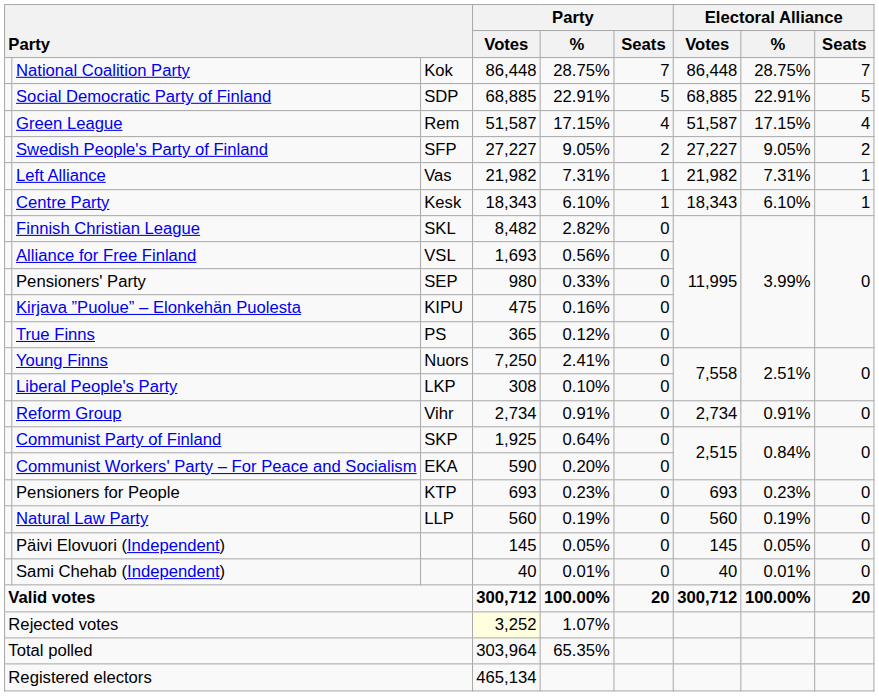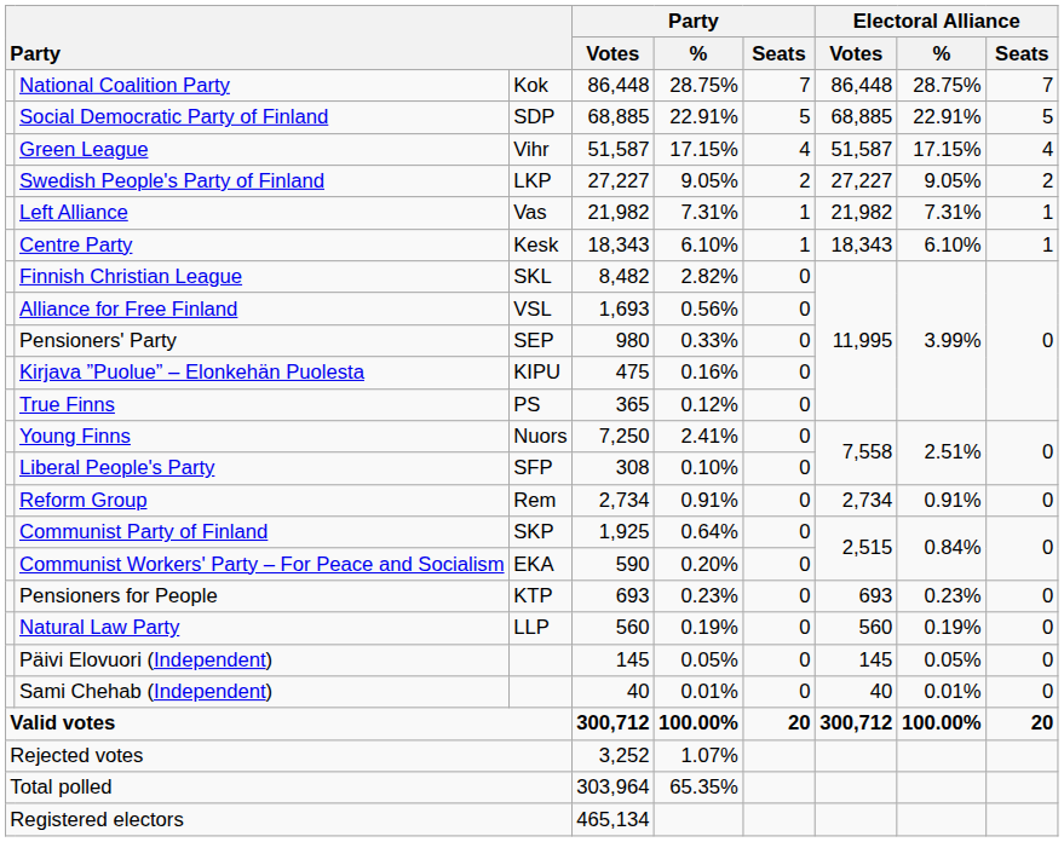 <table class="wikitable" border="1" style="text-align:right;">
 <tr>
 <th style="text-align:left;" valign=bottom rowspan=2 colspan=3>Party</th>
 <th colspan=3>Party</th>
 <th colspan=3>Electoral Alliance</th>
 </tr>
 <tr>
 <th align=center valign=bottom width="50">Votes</th>
 <th align=center valign=bottom width="50">%</th>
 <th align=center valign=bottom width="50">Seats</th>
 <th align=center valign=bottom width="50">Votes</th>
 <th align=center valign=bottom width="50">%</th>
 <th align=center valign=bottom width="50">Seats</th>
 </tr>
 <tr>
 <td></td>
 <td align=left><a href='#'>National Coalition Party</a></td>
 <td align=left>Kok</td>
 <td>86,448</td>
 <td>28.75%</td>
 <td>7</td>
 <td>86,448</td>
 <td>28.75%</td>
 <td>7</td>
 </tr>
 <tr>
 <td></td>
 <td align=left style="white-space: nowrap;"><a href='#'>Social Democratic Party of Finland</a></td>
 <td align=left>SDP</td>
 <td>68,885</td>
 <td>22.91%</td>
 <td>5</td>
 <td>68,885</td>
 <td>22.91%</td>
 <td>5</td>
 </tr>
 <tr>
 <td></td>
 <td align=left><a href='#'>Green League</a></td>
-<td align=left>Rem</td>
+<td align=left>Vihr</td>
 <td>51,587</td>
 <td>17.15%</td>
 <td>4</td>
 <td>51,587</td>
 <td>17.15%</td>
 <td>4</td>
 </tr>
 <tr>
 <td></td>
 <td align=left><a href='#'>Swedish People's Party of Finland</a></td>
-<td align=left>SFP</td>
+<td align=left>LKP</td>
 <td>27,227</td>
 <td>9.05%</td>
 <td>2</td>
 <td>27,227</td>
 <td>9.05%</td>
 <td>2</td>
 </tr>
 <tr>
 <td></td>
 <td align=left><a href='#'>Left Alliance</a></td>
 <td align=left>Vas</td>
 <td>21,982</td>
 <td>7.31%</td>
 <td>1</td>
 <td>21,982</td>
 <td>7.31%</td>
 <td>1</td>
 </tr>
 <tr>
 <td></td>
 <td align=left><a href='#'>Centre Party</a></td>
 <td align=left>Kesk</td>
 <td>18,343</td>
 <td>6.10%</td>
 <td>1</td>
 <td>18,343</td>
 <td>6.10%</td>
 <td>1</td>
 </tr>
 <tr>
 <td></td>
 <td align=left><a href='#'>Finnish Christian League</a></td>
 <td align=left>SKL</td>
 <td>8,482</td>
 <td>2.82%</td>
 <td>0</td>
 <td rowspan=5>11,995</td>
 <td rowspan=5>3.99%</td>
 <td rowspan=5>0</td>
 </tr>
 <tr>
 <td></td>
 <td align=left><a href='#'>Alliance for Free Finland</a></td>
 <td align=left>VSL</td>
 <td>1,693</td>
 <td>0.56%</td>
 <td>0</td>
 </tr>
 <tr>
 <td></td>
 <td align=left>Pensioners' Party</td>
 <td align=left>SEP</td>
 <td>980</td>
 <td>0.33%</td>
 <td>0</td>
 </tr>
 <tr>
 <td></td>
 <td align=left><a href='#'>Kirjava ”Puolue” – Elonkehän Puolesta</a></td>
 <td align=left>KIPU</td>
 <td>475</td>
 <td>0.16%</td>
 <td>0</td>
 </tr>
 <tr>
 <td></td>
 <td align=left><a href='#'>True Finns</a></td>
 <td align=left>PS</td>
 <td>365</td>
 <td>0.12%</td>
 <td>0</td>
 </tr>
 <tr>
 <td></td>
 <td align=left><a href='#'>Young Finns</a></td>
 <td align=left>Nuors</td>
 <td>7,250</td>
 <td>2.41%</td>
 <td>0</td>
 <td rowspan=2>7,558</td>
 <td rowspan=2>2.51%</td>
 <td rowspan=2>0</td>
 </tr>
 <tr>
 <td></td>
 <td align=left><a href='#'>Liberal People's Party</a></td>
-<td align=left>LKP</td>
+<td align=left>SFP</td>
 <td>308</td>
 <td>0.10%</td>
 <td>0</td>
 </tr>
 <tr>
 <td></td>
 <td align=left><a href='#'>Reform Group</a></td>
-<td align=left>Vihr</td>
+<td align=left>Rem</td>
 <td>2,734</td>
 <td>0.91%</td>
 <td>0</td>
 <td>2,734</td>
 <td>0.91%</td>
 <td>0</td>
 </tr>
 <tr>
 <td></td>
 <td align=left><a href='#'>Communist Party of Finland</a></td>
 <td align=left>SKP</td>
 <td>1,925</td>
 <td>0.64%</td>
 <td>0</td>
 <td rowspan=2>2,515</td>
 <td rowspan=2>0.84%</td>
 <td rowspan=2>0</td>
 </tr>
 <tr>
 <td></td>
 <td align=left><a href='#'>Communist Workers' Party – For Peace and Socialism</a></td>
 <td align=left>EKA</td>
 <td>590</td>
 <td>0.20%</td>
 <td>0</td>
 </tr>
 <tr>
 <td></td>
 <td align=left>Pensioners for People</td>
 <td align=left>KTP</td>
 <td>693</td>
 <td>0.23%</td>
 <td>0</td>
 <td>693</td>
 <td>0.23%</td>
 <td>0</td>
 </tr>
 <tr>
 <td></td>
 <td align=left><a href='#'>Natural Law Party</a></td>
 <td align=left>LLP</td>
 <td>560</td>
 <td>0.19%</td>
 <td>0</td>
 <td>560</td>
 <td>0.19%</td>
 <td>0</td>
 </tr>
 <tr>
 <td></td>
 <td align=left>Päivi Elovuori (<a href='#'>Independent</a>)</td>
 <td align=left></td>
 <td>145</td>
 <td>0.05%</td>
 <td>0</td>
 <td>145</td>
 <td>0.05%</td>
 <td>0</td>
 </tr>
 <tr>
 <td></td>
 <td align=left>Sami Chehab (<a href='#'>Independent</a>)</td>
 <td align=left></td>
 <td>40</td>
 <td>0.01%</td>
 <td>0</td>
 <td>40</td>
 <td>0.01%</td>
 <td>0</td>
 </tr>
 <tr style="font-weight:bold">
 <td align=left colspan=3>Valid votes</td>
 <td>300,712</td>
 <td>100.00%</td>
 <td>20</td>
 <td>300,712</td>
 <td>100.00%</td>
 <td>20</td>
 </tr>
 <tr>
 <td align=left colspan=3>Rejected votes</td>
-<td style="background: lightyellow;">3,252</td>
+<td>3,252</td>
 <td>1.07%</td>
 <td></td>
 <td></td>
 <td></td>
 <td></td>
 </tr>
 <tr>
 <td align=left colspan=3>Total polled</td>
 <td>303,964</td>
 <td>65.35%</td>
 <td></td>
 <td></td>
 <td></td>
 <td></td>
 </tr>
 <tr>
 <td align=left colspan=3>Registered electors</td>
 <td>465,134</td>
 <td></td>
 <td></td>
 <td></td>
 <td></td>
 <td></td>
 </tr>
 </table>
